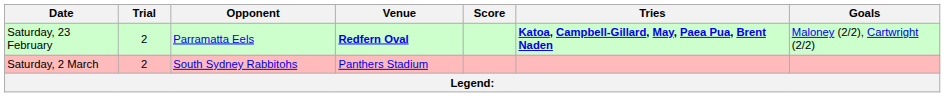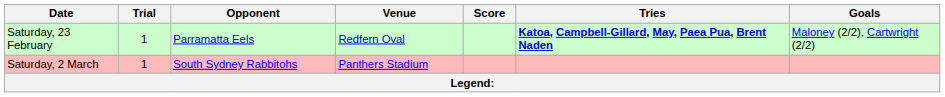 <table style="font-size:75%;" class="wikitable">
 <tr>
 <th style="width:115px;">Date</th>
 <th style="width:50px;">Trial</th>
 <th style="width:170px;">Opponent</th>
 <th style="width:130px;">Venue</th>
 <th style="width:50px;">Score</th>
 <th style="width:285px;">Tries</th>
 <th style="width:155px;">Goals</th>
 </tr>
 <tr style="background:#cfc;">
 <td>Saturday, 23 February</td>
-<td style="text-align:center;">2</td>
+<td style="text-align:center;">1</td>
 <td> <a href='#'>Parramatta Eels</a></td>
-<td><strong><a href='#'>Redfern Oval</a></strong></td>
+<td><a href='#'>Redfern Oval</a></td>
 <td style="text-align:center;"></td>
 <td><strong><a href='#'>Katoa</a>, <a href='#'>Campbell-Gillard</a>, <a href='#'>May</a>, <a href='#'>Paea Pua</a>, <a href='#'>Brent Naden</a></strong></td>
 <td><a href='#'>Maloney</a> (2/2), <a href='#'>Cartwright</a> (2/2)</td>
 </tr>
 <tr style="background:#fbb;">
 <td>Saturday, 2 March</td>
-<td style="text-align:center;">2</td>
+<td style="text-align:center;">1</td>
 <td> <a href='#'>South Sydney Rabbitohs</a></td>
 <td><a href='#'>Panthers Stadium</a></td>
 <td style="text-align:center;"></td>
 <td></td>
 <td></td>
 </tr>
 <tr>
 <th colspan="7"><strong>Legend</strong>:   </th>
 </tr>
 </table>
